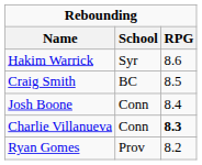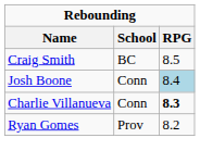 <table class="wikitable">
 <tr>
 <td colspan=3 style="text-align:center;"><strong>Rebounding</strong></td>
 </tr>
 <tr>
 <th>Name</th>
 <th>School</th>
 <th>RPG</th>
 </tr>
 <tr>
-<td><a href='#'>Hakim Warrick</a></td>
-<td>Syr</td>
-<td>8.6</td>
-</tr>
-<tr>
 <td><a href='#'>Craig Smith</a></td>
 <td>BC</td>
 <td>8.5</td>
 </tr>
 <tr>
 <td><a href='#'>Josh Boone</a></td>
 <td>Conn</td>
-<td>8.4</td>
+<td style="background: lightblue;">8.4</td>
 </tr>
 <tr>
 <td><a href='#'>Charlie Villanueva</a></td>
 <td>Conn</td>
 <td><strong>8.3</strong></td>
 </tr>
 <tr>
 <td><a href='#'>Ryan Gomes</a></td>
 <td>Prov</td>
 <td>8.2</td>
 </tr>
 </table>
